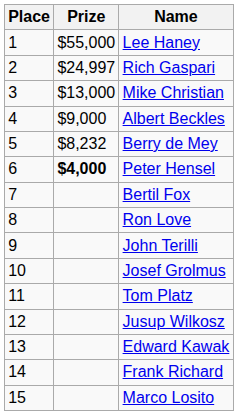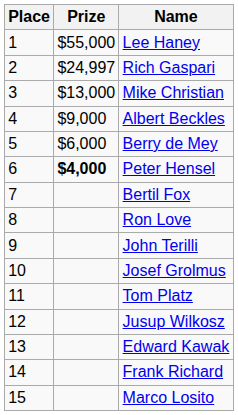 <table class="wikitable">
 <tr>
 <th>Place</th>
 <th>Prize</th>
 <th>Name</th>
 </tr>
 <tr>
 <td>1</td>
 <td>$55,000</td>
 <td> <a href='#'>Lee Haney</a></td>
 </tr>
 <tr>
 <td>2</td>
 <td>$24,997</td>
 <td> <a href='#'>Rich Gaspari</a></td>
 </tr>
 <tr>
 <td>3</td>
 <td>$13,000</td>
 <td> <a href='#'>Mike Christian</a></td>
 </tr>
 <tr>
 <td>4</td>
 <td>$9,000</td>
 <td> <a href='#'>Albert Beckles</a></td>
 </tr>
 <tr>
 <td>5</td>
-<td>$8,232</td>
+<td>$6,000</td>
 <td> <a href='#'>Berry de Mey</a></td>
 </tr>
 <tr>
 <td>6</td>
 <td><strong>$4,000</strong></td>
 <td> <a href='#'>Peter Hensel</a></td>
 </tr>
 <tr>
 <td>7</td>
 <td></td>
 <td> <a href='#'>Bertil Fox</a></td>
 </tr>
 <tr>
 <td>8</td>
 <td></td>
 <td> <a href='#'>Ron Love</a></td>
 </tr>
 <tr>
 <td>9</td>
 <td></td>
 <td> <a href='#'>John Terilli</a></td>
 </tr>
 <tr>
 <td>10</td>
 <td></td>
 <td> <a href='#'>Josef Grolmus</a></td>
 </tr>
 <tr>
 <td>11</td>
 <td></td>
 <td> <a href='#'>Tom Platz</a></td>
 </tr>
 <tr>
 <td>12</td>
 <td></td>
 <td> <a href='#'>Jusup Wilkosz</a></td>
 </tr>
 <tr>
 <td>13</td>
 <td></td>
 <td> <a href='#'>Edward Kawak</a></td>
 </tr>
 <tr>
 <td>14</td>
 <td></td>
 <td> <a href='#'>Frank Richard</a></td>
 </tr>
 <tr>
 <td>15</td>
 <td></td>
 <td> <a href='#'>Marco Losito</a></td>
 </tr>
 </table>
